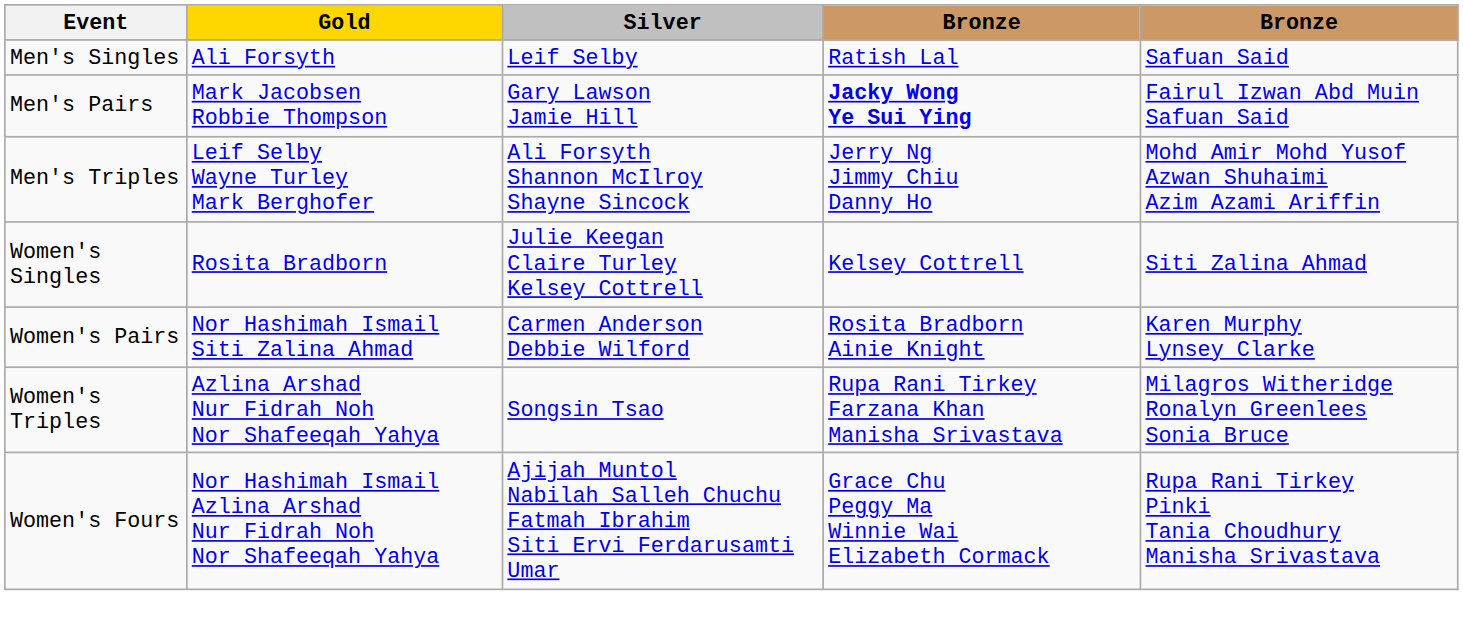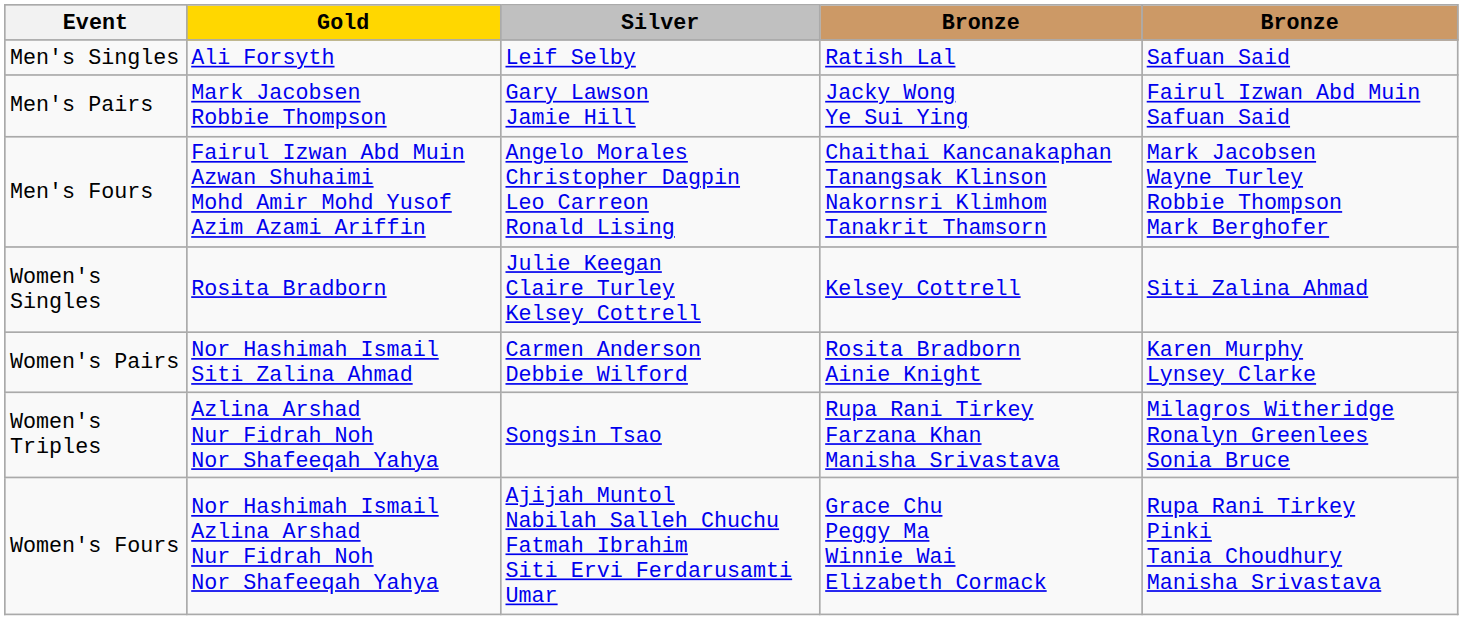 <table class="wikitable" style="font-size: 100%">
 <tr>
 <th width=110>Event</th>
 <th width=200 style="background-color: gold;">Gold</th>
 <th width=200 style="background-color: silver;">Silver</th>
 <th width=200 style="background-color: #cc9966;">Bronze</th>
 <th width=200 style="background-color: #cc9966;">Bronze</th>
 </tr>
 <tr>
 <td>Men's Singles</td>
 <td> <a href='#'>Ali Forsyth</a></td>
 <td> <a href='#'>Leif Selby</a></td>
 <td> <a href='#'>Ratish Lal</a></td>
 <td> <a href='#'>Safuan Said</a></td>
 </tr>
 <tr>
 <td>Men's Pairs</td>
 <td> <a href='#'>Mark Jacobsen</a><br><a href='#'>Robbie Thompson</a></td>
 <td> <a href='#'>Gary Lawson</a><br><a href='#'>Jamie Hill</a></td>
-<td><strong> <a href='#'>Jacky Wong</a><br><a href='#'>Ye Sui Ying</a></strong></td>
+<td> <a href='#'>Jacky Wong</a><br><a href='#'>Ye Sui Ying</a></td>
 <td> <a href='#'>Fairul Izwan Abd Muin</a><br><a href='#'>Safuan Said</a></td>
 </tr>
 <tr>
-<td>Men's Triples</td>
-<td> <a href='#'>Leif Selby</a><br><a href='#'>Wayne Turley</a><br><a href='#'>Mark Berghofer</a></td>
-<td> <a href='#'>Ali Forsyth</a><br><a href='#'>Shannon McIlroy</a><br><a href='#'>Shayne Sincock</a></td>
-<td> <a href='#'>Jerry Ng</a><br><a href='#'>Jimmy Chiu</a><br><a href='#'>Danny Ho</a></td>
-<td> <a href='#'>Mohd Amir Mohd Yusof</a><br><a href='#'>Azwan Shuhaimi</a><br><a href='#'>Azim Azami Ariffin</a></td>
+<td>Men's Fours</td>
+<td> <a href='#'>Fairul Izwan Abd Muin</a><br><a href='#'>Azwan Shuhaimi</a><br><a href='#'>Mohd Amir Mohd Yusof</a><br><a href='#'>Azim Azami Ariffin</a></td>
+<td> <a href='#'>Angelo Morales</a><br><a href='#'>Christopher Dagpin</a><br><a href='#'>Leo Carreon</a><br><a href='#'>Ronald Lising</a></td>
+<td> <a href='#'>Chaithai Kancanakaphan</a><br><a href='#'>Tanangsak Klinson</a><br><a href='#'>Nakornsri Klimhom</a><br><a href='#'>Tanakrit Thamsorn</a></td>
+<td> <a href='#'>Mark Jacobsen</a><br><a href='#'>Wayne Turley</a><br><a href='#'>Robbie Thompson</a><br><a href='#'>Mark Berghofer</a></td>
 </tr>
 <tr>
 <td>Women's Singles</td>
 <td> <a href='#'>Rosita Bradborn</a></td>
 <td> <a href='#'>Julie Keegan</a><br><a href='#'>Claire Turley</a><br><a href='#'>Kelsey Cottrell</a></td>
 <td> <a href='#'>Kelsey Cottrell</a></td>
 <td> <a href='#'>Siti Zalina Ahmad</a></td>
 </tr>
 <tr>
 <td>Women's Pairs</td>
 <td> <a href='#'>Nor Hashimah Ismail</a><br><a href='#'>Siti Zalina Ahmad</a></td>
 <td> <a href='#'>Carmen Anderson</a><br><a href='#'>Debbie Wilford</a></td>
 <td> <a href='#'>Rosita Bradborn</a><br><a href='#'>Ainie Knight</a></td>
 <td> <a href='#'>Karen Murphy</a><br><a href='#'>Lynsey Clarke</a></td>
 </tr>
 <tr>
 <td>Women's Triples</td>
 <td> <a href='#'>Azlina Arshad</a><br><a href='#'>Nur Fidrah Noh</a><br><a href='#'>Nor Shafeeqah Yahya</a></td>
 <td> <a href='#'>Songsin Tsao</a></td>
 <td> <a href='#'>Rupa Rani Tirkey</a><br><a href='#'>Farzana Khan</a><br><a href='#'>Manisha Srivastava</a></td>
 <td> <a href='#'>Milagros Witheridge</a><br><a href='#'>Ronalyn Greenlees</a><br><a href='#'>Sonia Bruce</a></td>
 </tr>
 <tr>
 <td>Women's Fours</td>
 <td> <a href='#'>Nor Hashimah Ismail</a><br><a href='#'>Azlina Arshad</a><br><a href='#'>Nur Fidrah Noh</a><br><a href='#'>Nor Shafeeqah Yahya</a></td>
 <td> <a href='#'>Ajijah Muntol</a><br><a href='#'>Nabilah Salleh Chuchu</a><br><a href='#'>Fatmah Ibrahim</a><br><a href='#'>Siti Ervi Ferdarusamti Umar</a></td>
 <td> <a href='#'>Grace Chu</a><br><a href='#'>Peggy Ma</a><br><a href='#'>Winnie Wai</a><br><a href='#'>Elizabeth Cormack</a></td>
 <td> <a href='#'>Rupa Rani Tirkey</a><br><a href='#'>Pinki</a><br><a href='#'>Tania Choudhury</a><br><a href='#'>Manisha Srivastava</a></td>
 </tr>
 </table>
